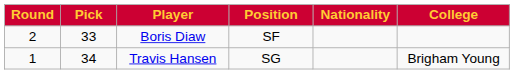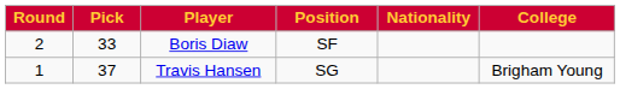 <table class="wikitable sortable sortable">
 <tr>
 <th style="background:#C03; color:#FC3" width="10%">Round</th>
 <th style="background:#C03; color:#FC3" width="10%">Pick</th>
 <th style="background:#C03; color:#FC3" width="20%">Player</th>
 <th style="background:#C03; color:#FC3" width="15%">Position</th>
 <th style="background:#C03; color:#FC3" width="15%">Nationality</th>
 <th style="background:#C03; color:#FC3" width="20%">College</th>
 </tr>
 <tr style="text-align: center">
 <td>2</td>
 <td>33</td>
 <td><a href='#'>Boris Diaw</a></td>
 <td>SF</td>
 <td></td>
 <td></td>
 </tr>
 <tr style="text-align: center">
 <td>1</td>
-<td>34</td>
+<td>37</td>
 <td><a href='#'>Travis Hansen</a></td>
 <td>SG</td>
 <td></td>
 <td>Brigham Young</td>
 </tr>
 </table>
